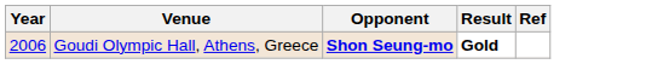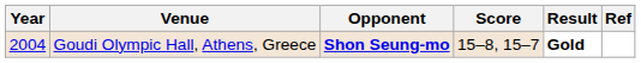 <table class="sortable wikitable" style="font-size: 90%">
 <tr>
 <th>Year</th>
 <th>Venue</th>
 <th>Opponent</th>
+<th>Score</th>
 <th>Result</th>
 <th>Ref</th>
 </tr>
 <tr style="background:#F3E6D7">
-<td align="center"><a href='#'>2006</a></td>
+<td align="center"><a href='#'>2004</a></td>
 <td align="left"><a href='#'>Goudi Olympic Hall</a>, <a href='#'>Athens</a>, Greece</td>
 <td align="left"><strong> <a href='#'>Shon Seung-mo</a></strong></td>
+<td align="left">15–8, 15–7</td>
 <td style="text-align:left; background:white"> <strong>Gold</strong></td>
 <td style="text-align:center; background:white"></td>
 </tr>
 </table>
